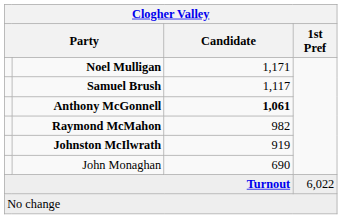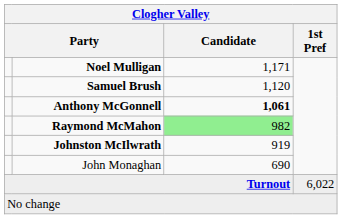 <table class="wikitable">
 <tr>
 <th colspan="4" align="center"><a href='#'>Clogher Valley</a></th>
 </tr>
 <tr>
 <th colspan="2" align="center" width=200>Party</th>
 <th width=160>Candidate</th>
 <th width=50>1st Pref</th>
 </tr>
 <tr>
 <td></td>
 <td align="right"><strong>Noel Mulligan</strong></td>
 <td align="right">1,171</td>
 </tr>
 <tr>
 <td></td>
 <td align="right"><strong>Samuel Brush</strong></td>
-<td align="right">1,117</td>
+<td align="right">1,120</td>
 </tr>
 <tr>
 <td></td>
 <td align="right"><strong>Anthony McGonnell</strong></td>
 <td align="right"><strong>1,061</strong></td>
 </tr>
 <tr>
 <td></td>
 <td align="right"><strong>Raymond McMahon</strong></td>
-<td align="right">982</td>
+<td align="right" style="background: lightgreen;">982</td>
 </tr>
 <tr>
 <td></td>
 <td align="right"><strong>Johnston McIlwrath</strong></td>
 <td align="right">919</td>
 </tr>
 <tr>
 <td></td>
 <td align="right">John Monaghan</td>
 <td align="right">690</td>
 </tr>
 <tr bgcolor="EEEEEE">
 <td colspan=3 align="right"><strong><a href='#'>Turnout</a></strong></td>
 <td align="right">6,022</td>
 </tr>
 <tr>
 <td colspan=4 bgcolor="EEEEEE">No change</td>
 </tr>
 </table>
